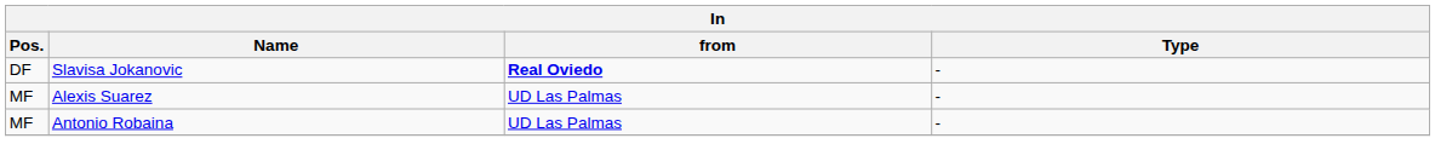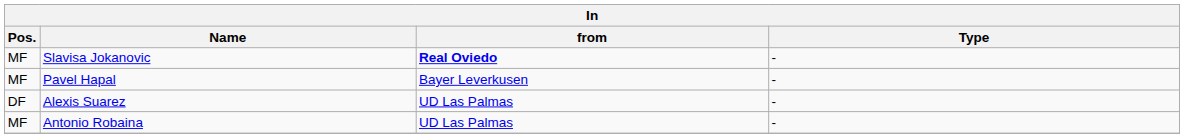 <table class="wikitable" style="font-size:90%;width:99%;">
 <tr>
 <th colspan="4">In</th>
 </tr>
 <tr>
 <th width=3%>Pos.</th>
 <th width=32%>Name</th>
 <th width=30%>from</th>
 <th width=35%>Type</th>
 </tr>
 <tr>
-<td>DF</td>
+<td>MF</td>
 <td><a href='#'>Slavisa Jokanovic</a></td>
 <td><strong><a href='#'>Real Oviedo</a></strong></td>
 <td>-</td>
 </tr>
 <tr>
 <td>MF</td>
+<td><a href='#'>Pavel Hapal</a></td>
+<td><a href='#'>Bayer Leverkusen</a></td>
+<td>-</td>
+</tr>
+<tr>
+<td>DF</td>
 <td><a href='#'>Alexis Suarez</a></td>
 <td><a href='#'>UD Las Palmas</a></td>
 <td>-</td>
 </tr>
 <tr>
 <td>MF</td>
 <td><a href='#'>Antonio Robaina</a></td>
 <td><a href='#'>UD Las Palmas</a></td>
 <td>-</td>
 </tr>
 <tr>
 </tr>
 </table>
